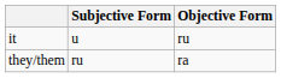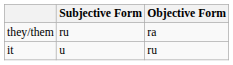 <table class="wikitable">
 <tr>
 <th></th>
 <th>Subjective Form</th>
 <th>Objective Form</th>
 </tr>
 <tr>
+<td>they/them</td>
+<td>ru</td>
+<td>ra</td>
+</tr>
+<tr>
 <td>it</td>
 <td>u</td>
 <td>ru</td>
 </tr>
-<tr>
-<td>they/them</td>
-<td>ru</td>
-<td>ra</td>
-</tr>
 </table>
